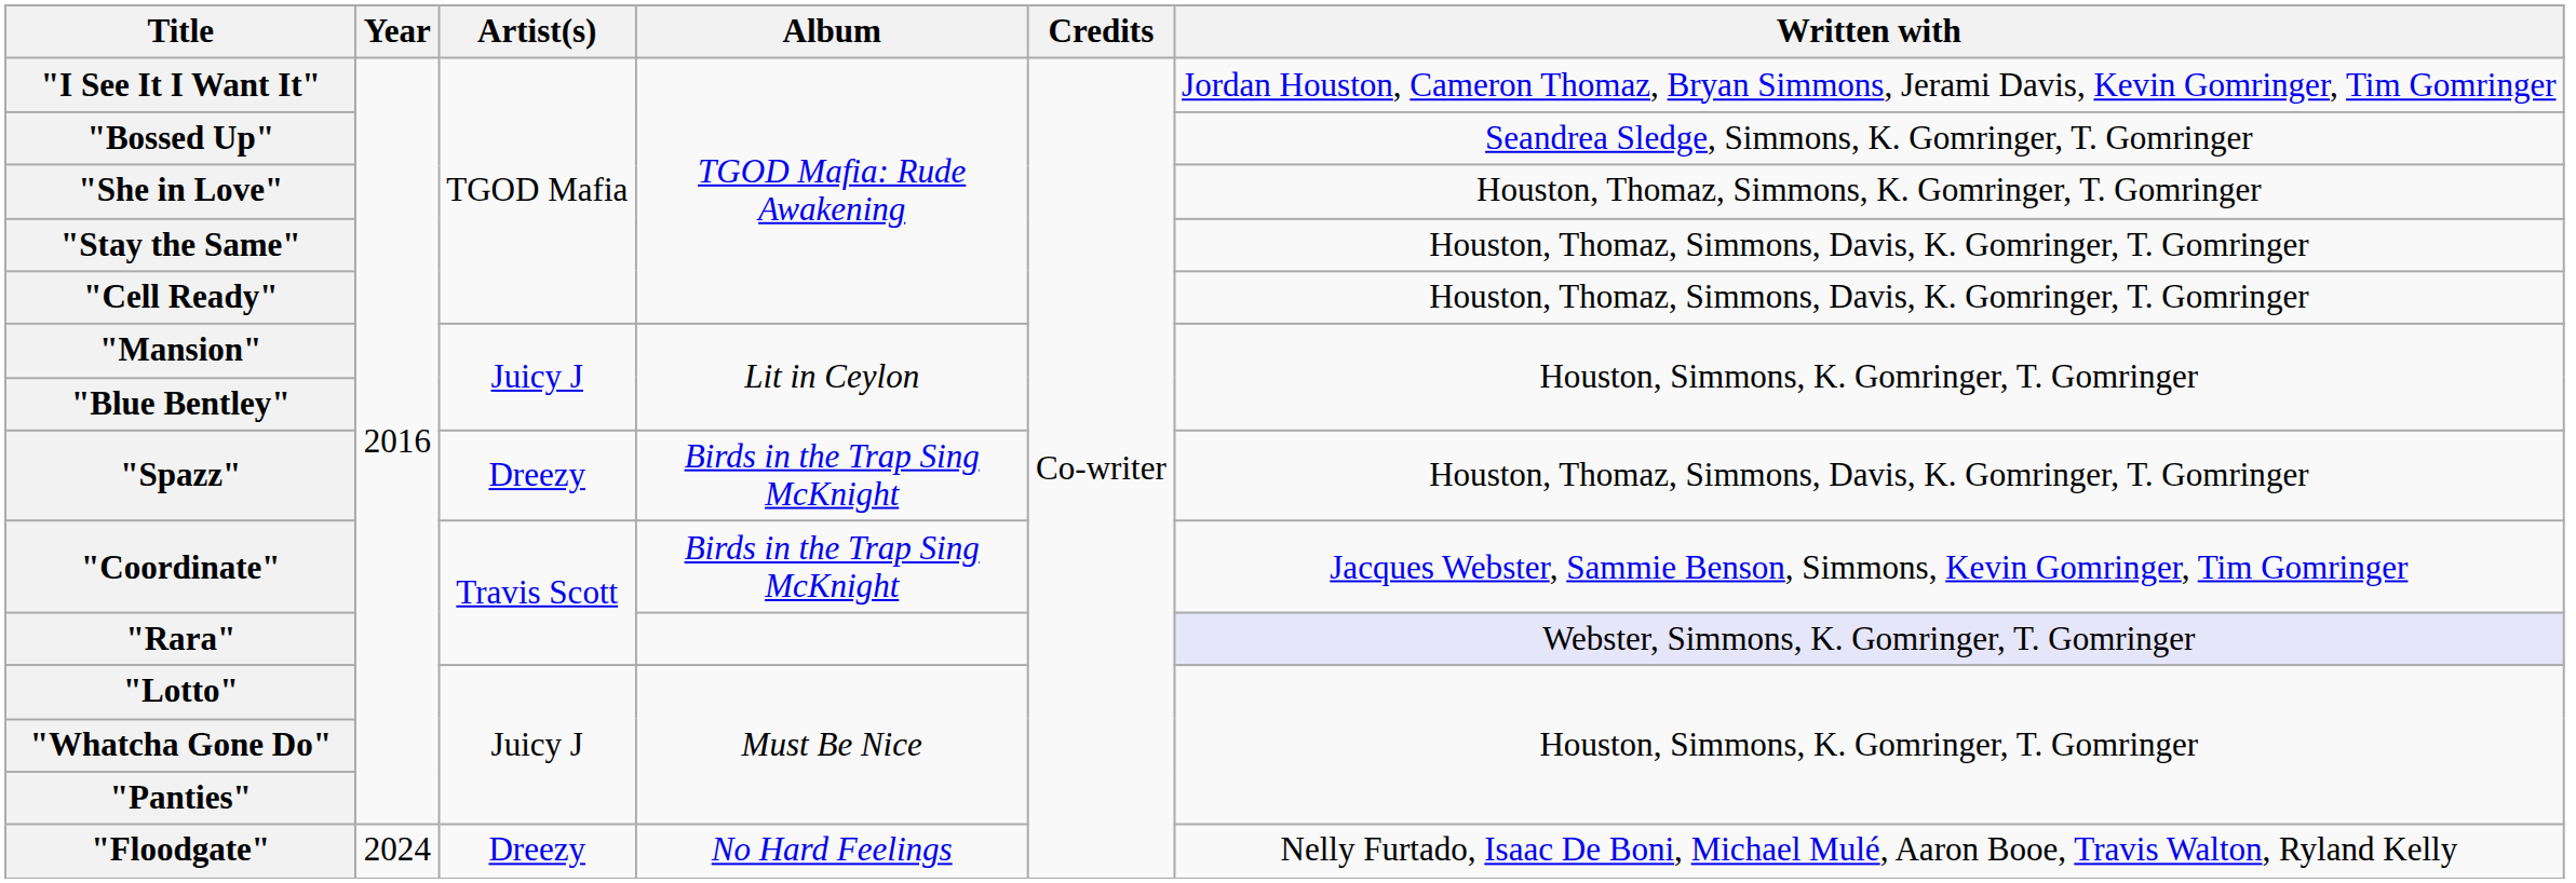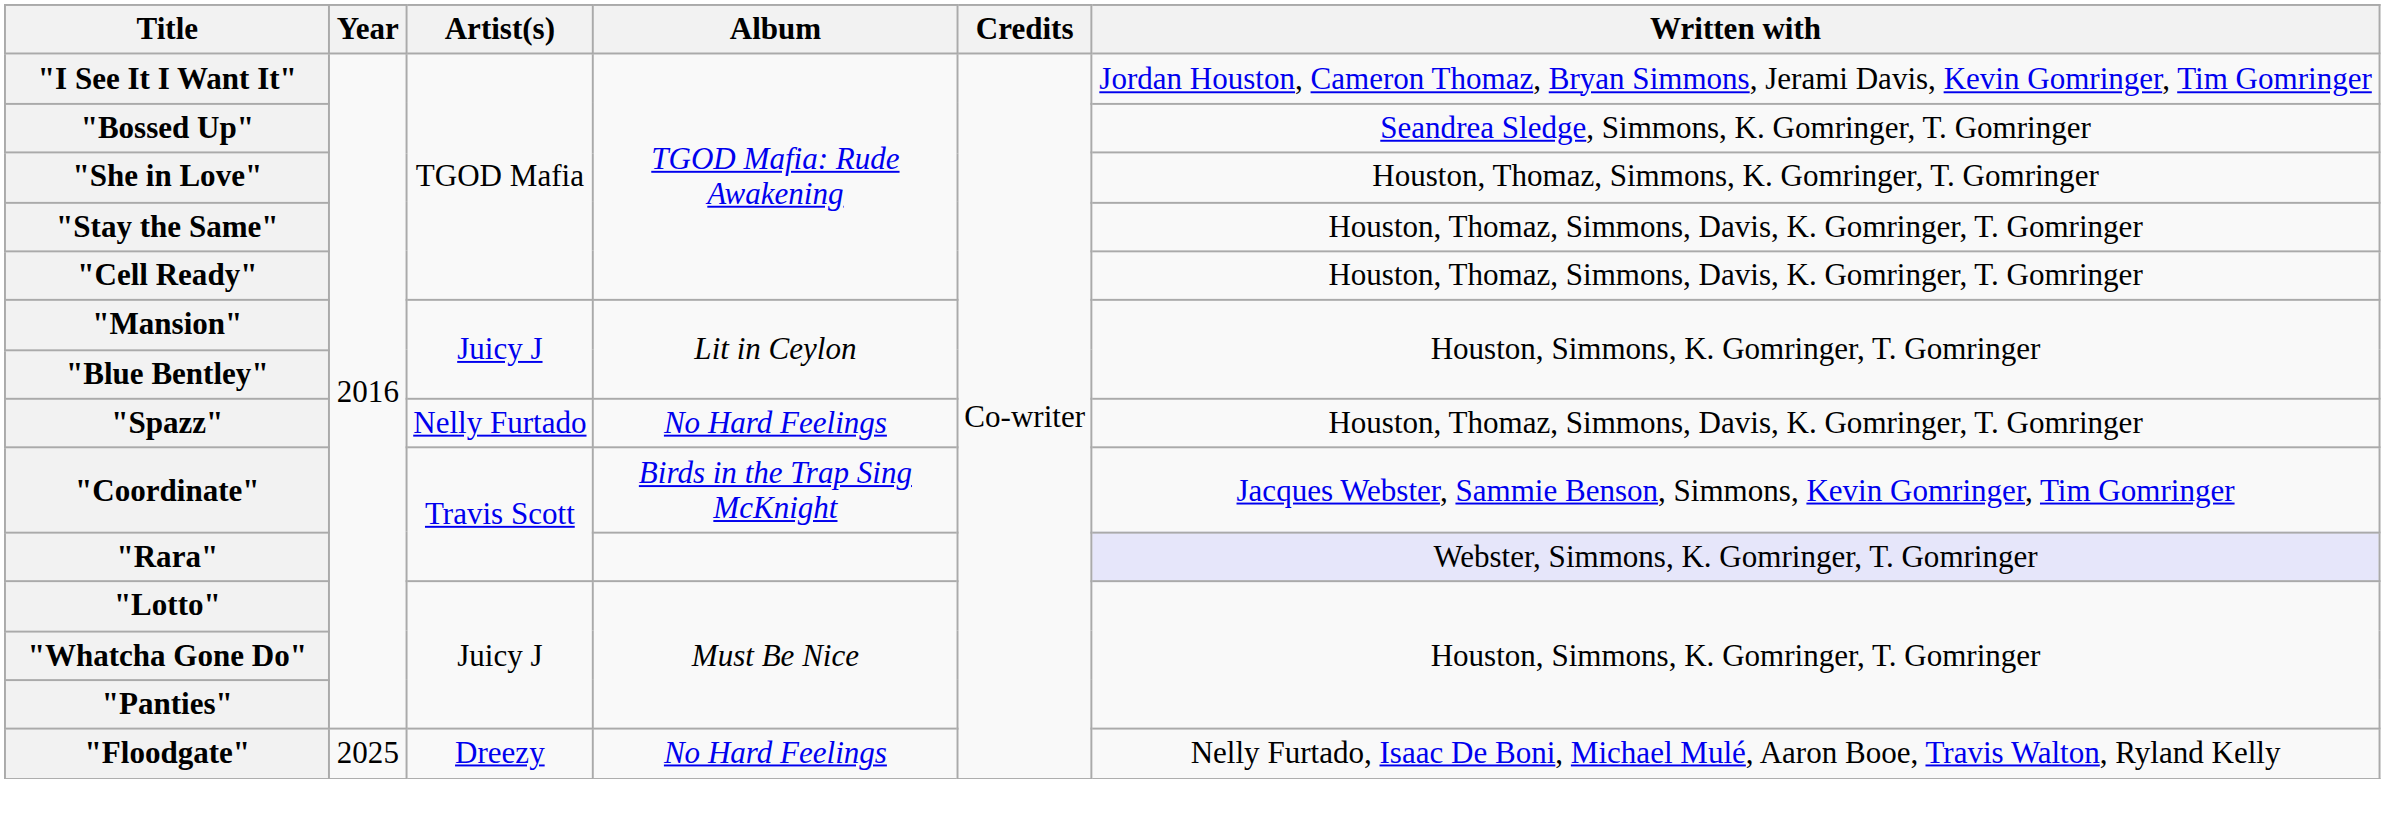 <table class="wikitable plainrowheaders" style="text-align:center;">
 <tr>
 <th scope="col" style="width:160px;">Title</th>
 <th scope="col">Year</th>
 <th scope="col">Artist(s)</th>
 <th scope="col" style="width:180px;">Album</th>
 <th scope="col">Credits</th>
 <th scope="col">Written with</th>
 </tr>
 <tr>
 <th scope="row">"I See It I Want It"</th>
 <td rowspan="13">2016</td>
 <td rowspan="5">TGOD Mafia</td>
 <td rowspan="5"><em><a href='#'>TGOD Mafia: Rude Awakening</a></em></td>
 <td rowspan="15">Co-writer</td>
 <td><a href='#'>Jordan Houston</a>, <a href='#'>Cameron Thomaz</a>, <a href='#'>Bryan Simmons</a>, Jerami Davis, <a href='#'>Kevin Gomringer</a>, <a href='#'>Tim Gomringer</a></td>
 </tr>
 <tr>
 <th scope="row">"Bossed Up"</th>
 <td><a href='#'>Seandrea Sledge</a>, Simmons, K. Gomringer, T. Gomringer</td>
 </tr>
 <tr>
 <th scope="row">"She in Love"</th>
 <td>Houston, Thomaz, Simmons, K. Gomringer, T. Gomringer</td>
 </tr>
 <tr>
 <th scope="row">"Stay the Same"</th>
 <td>Houston, Thomaz, Simmons, Davis, K. Gomringer, T. Gomringer</td>
 </tr>
 <tr>
 <th scope="row">"Cell Ready"</th>
 <td>Houston, Thomaz, Simmons, Davis, K. Gomringer, T. Gomringer</td>
 </tr>
 <tr>
 <th scope="row">"Mansion"</th>
 <td rowspan="2"><a href='#'>Juicy J</a></td>
 <td rowspan="2"><em>Lit in Ceylon</em></td>
 <td rowspan="2">Houston, Simmons, K. Gomringer, T. Gomringer</td>
 </tr>
 <tr>
 <th scope="row">"Blue Bentley"</th>
 </tr>
 <tr>
 <th scope="row">"Spazz"</th>
-<td><a href='#'>Dreezy</a></td>
-<td><em><a href='#'>Birds in the Trap Sing McKnight</a></em></td>
+<td><a href='#'>Nelly Furtado</a></td>
+<td><em><a href='#'>No Hard Feelings</a></em></td>
 <td>Houston, Thomaz, Simmons, Davis, K. Gomringer, T. Gomringer</td>
 </tr>
 <tr>
 <th scope="row">"Coordinate"<br></th>
 <td rowspan="2"><a href='#'>Travis Scott</a></td>
 <td><em><a href='#'>Birds in the Trap Sing McKnight</a></em></td>
 <td><a href='#'>Jacques Webster</a>, <a href='#'>Sammie Benson</a>, Simmons, <a href='#'>Kevin Gomringer</a>, <a href='#'>Tim Gomringer</a></td>
 </tr>
 <tr>
 <th scope="row">"Rara"<br></th>
 <td></td>
 <td style="background: lavender;">Webster, Simmons, K. Gomringer, T. Gomringer</td>
 </tr>
 <tr>
 <th scope="row">"Lotto"</th>
 <td rowspan="3">Juicy J</td>
 <td rowspan="3"><em>Must Be Nice</em></td>
 <td rowspan="3">Houston, Simmons, K. Gomringer, T. Gomringer</td>
 </tr>
 <tr>
 <th scope="row">"Whatcha Gone Do"</th>
 </tr>
 <tr>
 <th scope="row">"Panties"<br></th>
 </tr>
 <tr>
 <th scope="row">"Floodgate"</th>
-<td>2024</td>
+<td>2025</td>
 <td><a href='#'>Dreezy</a></td>
 <td><em><a href='#'>No Hard Feelings</a></em></td>
 <td>Nelly Furtado, <a href='#'>Isaac De Boni</a>, <a href='#'>Michael Mulé</a>, Aaron Booe, <a href='#'>Travis Walton</a>, Ryland Kelly</td>
 </tr>
 </table>
